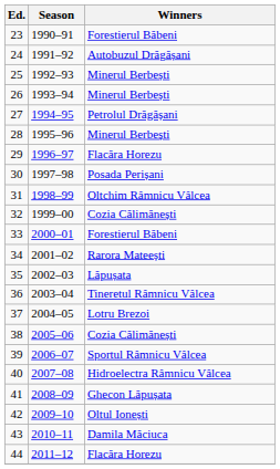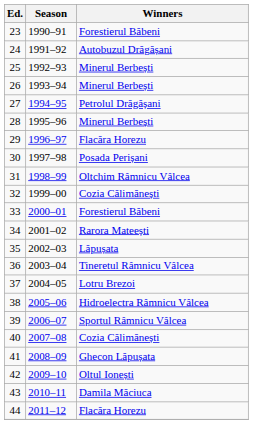 <table class="wikitable" style="font-size:90%">
 <tr>
 <th><abbr>Ed.</abbr></th>
 <th width="60">Season</th>
 <th width="220">Winners</th>
 </tr>
 <tr>
 <td align=center>23</td>
 <td>1990–91</td>
 <td><a href='#'>Forestierul Băbeni</a></td>
 </tr>
 <tr>
 <td align=center>24</td>
 <td>1991–92</td>
 <td><a href='#'>Autobuzul Drăgășani</a></td>
 </tr>
 <tr>
 <td align=center>25</td>
 <td>1992–93</td>
 <td><a href='#'>Minerul Berbești</a></td>
 </tr>
 <tr>
 <td align=center>26</td>
 <td>1993–94</td>
 <td><a href='#'>Minerul Berbești</a></td>
 </tr>
 <tr>
 <td align=center>27</td>
 <td><a href='#'>1994–95</a></td>
 <td><a href='#'>Petrolul Drăgășani</a></td>
 </tr>
 <tr>
 <td align=center>28</td>
 <td>1995–96</td>
 <td><a href='#'>Minerul Berbești</a></td>
 </tr>
 <tr>
 <td align=center>29</td>
 <td><a href='#'>1996–97</a></td>
 <td><a href='#'>Flacăra Horezu</a></td>
 </tr>
 <tr>
 <td align=center>30</td>
 <td>1997–98</td>
 <td><a href='#'>Posada Perișani</a></td>
 </tr>
 <tr>
 <td align=center>31</td>
 <td><a href='#'>1998–99</a></td>
 <td><a href='#'>Oltchim Râmnicu Vâlcea</a></td>
 </tr>
 <tr>
 <td align=center>32</td>
 <td>1999–00</td>
 <td><a href='#'>Cozia Călimănești</a></td>
 </tr>
 <tr>
 <td align=center>33</td>
 <td><a href='#'>2000–01</a></td>
 <td><a href='#'>Forestierul Băbeni</a></td>
 </tr>
 <tr>
 <td align=center>34</td>
 <td>2001–02</td>
 <td><a href='#'>Rarora Mateești</a></td>
 </tr>
 <tr>
 <td align=center>35</td>
 <td>2002–03</td>
 <td><a href='#'>Lăpușata</a></td>
 </tr>
 <tr>
 <td align=center>36</td>
 <td>2003–04</td>
 <td><a href='#'>Tineretul Râmnicu Vâlcea</a></td>
 </tr>
 <tr>
 <td align=center>37</td>
 <td>2004–05</td>
 <td><a href='#'>Lotru Brezoi</a></td>
 </tr>
 <tr>
 <td align=center>38</td>
 <td><a href='#'>2005–06</a></td>
-<td><a href='#'>Cozia Călimănești</a></td>
+<td><a href='#'>Hidroelectra Râmnicu Vâlcea</a></td>
 </tr>
 <tr>
 <td align=center>39</td>
 <td><a href='#'>2006–07</a></td>
 <td><a href='#'>Sportul Râmnicu Vâlcea</a></td>
 </tr>
 <tr>
 <td align=center>40</td>
 <td><a href='#'>2007–08</a></td>
-<td><a href='#'>Hidroelectra Râmnicu Vâlcea</a></td>
+<td><a href='#'>Cozia Călimănești</a></td>
 </tr>
 <tr>
 <td align=center>41</td>
 <td><a href='#'>2008–09</a></td>
 <td><a href='#'>Ghecon Lăpușata</a></td>
 </tr>
 <tr>
 <td align=center>42</td>
 <td><a href='#'>2009–10</a></td>
 <td><a href='#'>Oltul Ionești</a></td>
 </tr>
 <tr>
 <td align=center>43</td>
 <td><a href='#'>2010–11</a></td>
 <td><a href='#'>Damila Măciuca</a></td>
 </tr>
 <tr>
 <td align=center>44</td>
 <td><a href='#'>2011–12</a></td>
 <td><a href='#'>Flacăra Horezu</a></td>
 </tr>
 <tr>
 </tr>
 </table>
